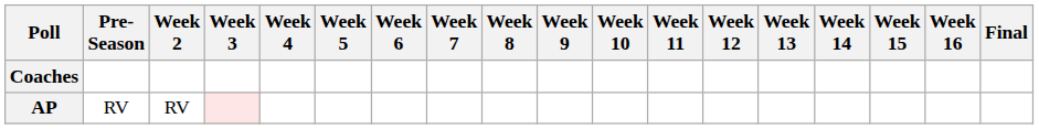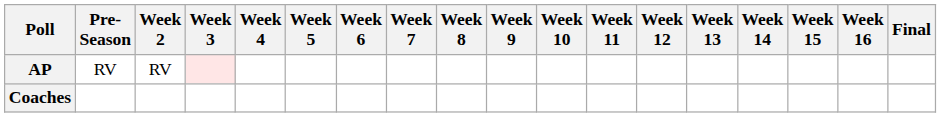 <table class="wikitable" style="white-space:nowrap;font-size:90%">
 <tr>
 <th>Poll</th>
 <th>Pre-<br>Season</th>
 <th>Week<br>2</th>
 <th>Week<br>3</th>
 <th>Week<br>4</th>
 <th>Week<br>5</th>
 <th>Week<br>6</th>
 <th>Week<br>7</th>
 <th>Week<br>8</th>
 <th>Week<br>9</th>
 <th>Week<br>10</th>
 <th>Week<br>11</th>
 <th>Week<br>12</th>
 <th>Week<br>13</th>
 <th>Week<br>14</th>
 <th>Week<br>15</th>
 <th>Week<br>16</th>
 <th>Final</th>
 </tr>
 <tr style="text-align:center;">
+<th>AP</th>
+<td style="background:#FFFFFF;">RV</td>
+<td style="background:#FFFFFF;">RV</td>
+<td style="background:#FFE6E6;"></td>
+<td style="background:#FFFFFF;"></td>
+<td style="background:#FFFFFF;"></td>
+<td style="background:#FFFFFF;"></td>
+<td style="background:#FFFFFF;"></td>
+<td style="background:#FFFFFF;"></td>
+<td style="background:#FFFFFF;"></td>
+<td style="background:#FFFFFF;"></td>
+<td style="background:#FFFFFF;"></td>
+<td style="background:#FFFFFF;"></td>
+<td style="background:#FFFFFF;"></td>
+<td style="background:#FFFFFF;"></td>
+<td style="background:#FFFFFF;"></td>
+<td style="background:#FFFFFF;"></td>
+<td style="background:#FFFFFF;"></td>
+</tr>
+<tr style="text-align:center;">
 <th>Coaches</th>
 <td style="background:#FFFFFF;"></td>
 <td style="background:#FFFFFF;"></td>
 <td style="background:#FFFFFF;"></td>
 <td style="background:#FFFFFF;"></td>
 <td style="background:#FFFFFF;"></td>
 <td style="background:#FFFFFF;"></td>
 <td style="background:#FFFFFF;"></td>
 <td style="background:#FFFFFF;"></td>
 <td style="background:#FFFFFF;"></td>
 <td style="background:#FFFFFF;"></td>
 <td style="background:#FFFFFF;"></td>
 <td style="background:#FFFFFF;"></td>
 <td style="background:#FFFFFF;"></td>
 <td style="background:#FFFFFF;"></td>
 <td style="background:#FFFFFF;"></td>
 <td style="background:#FFFFFF;"></td>
 <td style="background:#FFFFFF;"></td>
 </tr>
-<tr style="text-align:center;">
-<th>AP</th>
-<td style="background:#FFFFFF;">RV</td>
-<td style="background:#FFFFFF;">RV</td>
-<td style="background:#FFE6E6;"></td>
-<td style="background:#FFFFFF;"></td>
-<td style="background:#FFFFFF;"></td>
-<td style="background:#FFFFFF;"></td>
-<td style="background:#FFFFFF;"></td>
-<td style="background:#FFFFFF;"></td>
-<td style="background:#FFFFFF;"></td>
-<td style="background:#FFFFFF;"></td>
-<td style="background:#FFFFFF;"></td>
-<td style="background:#FFFFFF;"></td>
-<td style="background:#FFFFFF;"></td>
-<td style="background:#FFFFFF;"></td>
-<td style="background:#FFFFFF;"></td>
-<td style="background:#FFFFFF;"></td>
-<td style="background:#FFFFFF;"></td>
-</tr>
 </table>
